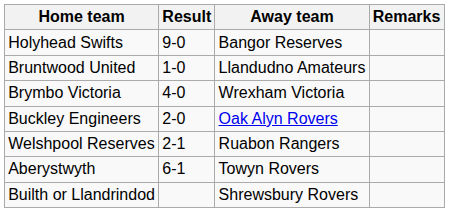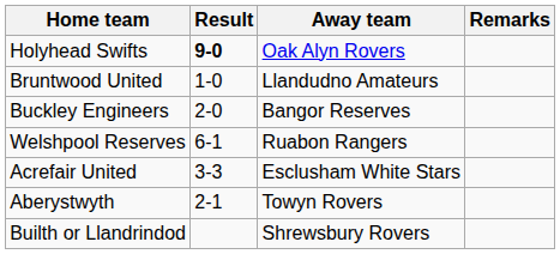 <table class="wikitable">
 <tr>
 <th>Home team</th>
 <th>Result</th>
 <th>Away team</th>
 <th>Remarks</th>
 </tr>
 <tr>
 <td>Holyhead Swifts</td>
-<td>9-0</td>
-<td>Bangor Reserves</td>
+<td><strong>9-0</strong></td>
+<td><a href='#'>Oak Alyn Rovers</a></td>
 <td></td>
 </tr>
 <tr>
 <td> Bruntwood United</td>
 <td>1-0</td>
 <td>Llandudno Amateurs</td>
 <td></td>
 </tr>
 <tr>
-<td>Brymbo Victoria</td>
-<td>4-0</td>
-<td>Wrexham Victoria</td>
-<td></td>
-</tr>
-<tr>
 <td>Buckley Engineers</td>
 <td>2-0</td>
-<td><a href='#'>Oak Alyn Rovers</a></td>
+<td>Bangor Reserves</td>
 <td></td>
 </tr>
 <tr>
 <td>Welshpool Reserves</td>
-<td>2-1</td>
+<td>6-1</td>
 <td>Ruabon Rangers</td>
 <td></td>
 </tr>
 <tr>
+<td>Acrefair United</td>
+<td>3-3</td>
+<td>Esclusham White Stars</td>
+<td></td>
+</tr>
+<tr>
 <td>Aberystwyth</td>
-<td>6-1</td>
+<td>2-1</td>
 <td>Towyn Rovers</td>
 <td></td>
 </tr>
 <tr>
 <td>Builth or Llandrindod</td>
 <td></td>
 <td> Shrewsbury Rovers</td>
 <td></td>
 </tr>
 </table>
